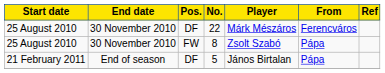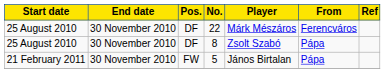 <table class="wikitable plainrowheaders sortable">
 <tr>
 <th style="background-color:#FDE500;color:black;border:1px solid #004292">Start date</th>
 <th style="background-color:#FDE500;color:black;border:1px solid #004292">End date</th>
 <th style="background-color:#FDE500;color:black;border:1px solid #004292">Pos.</th>
 <th style="background-color:#FDE500;color:black;border:1px solid #004292">No.</th>
 <th style="background-color:#FDE500;color:black;border:1px solid #004292">Player</th>
 <th style="background-color:#FDE500;color:black;border:1px solid #004292">From</th>
 <th style="background-color:#FDE500;color:black;border:1px solid #004292">Ref</th>
 </tr>
 <tr>
 <td>25 August 2010</td>
 <td style="text-align:center;">30 November 2010</td>
 <td style="text-align:center;">DF</td>
 <td style="text-align:center;">22</td>
 <td style="text-align:left;"> <a href='#'>Márk Mészáros</a></td>
 <td style="text-align:left;"><a href='#'>Ferencváros</a></td>
 <td></td>
 </tr>
 <tr>
 <td>25 August 2010</td>
 <td style="text-align:center;">30 November 2010</td>
-<td style="text-align:center;">FW</td>
+<td style="text-align:center;">DF</td>
 <td style="text-align:center;">8</td>
 <td style="text-align:left;"> <a href='#'>Zsolt Szabó</a></td>
 <td style="text-align:left;"><a href='#'>Pápa</a></td>
 <td></td>
 </tr>
 <tr>
 <td>21 February 2011</td>
-<td style="text-align:center;">End of season</td>
-<td style="text-align:center;">DF</td>
+<td style="text-align:center;">30 November 2010</td>
+<td style="text-align:center;">FW</td>
 <td style="text-align:center;">5</td>
 <td style="text-align:left;"> János Birtalan</td>
 <td style="text-align:left;"><a href='#'>Pápa</a></td>
 <td></td>
 </tr>
 <tr>
 </tr>
 </table>
